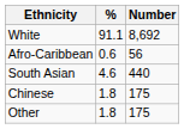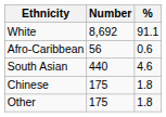 <table class="wikitable">
 <tr>
 <th>Ethnicity</th>
+<th>Number</th>
 <th>%</th>
-<th>Number</th>
 </tr>
 <tr>
 <td>White</td>
+<td>8,692</td>
 <td>91.1</td>
-<td>8,692</td>
 </tr>
 <tr>
 <td>Afro-Caribbean</td>
+<td>56</td>
 <td>0.6</td>
-<td>56</td>
 </tr>
 <tr>
 <td>South Asian</td>
+<td>440</td>
 <td>4.6</td>
-<td>440</td>
 </tr>
 <tr>
 <td>Chinese</td>
+<td>175</td>
 <td>1.8</td>
-<td>175</td>
 </tr>
 <tr>
 <td>Other</td>
+<td>175</td>
 <td>1.8</td>
-<td>175</td>
 </tr>
 </table>
